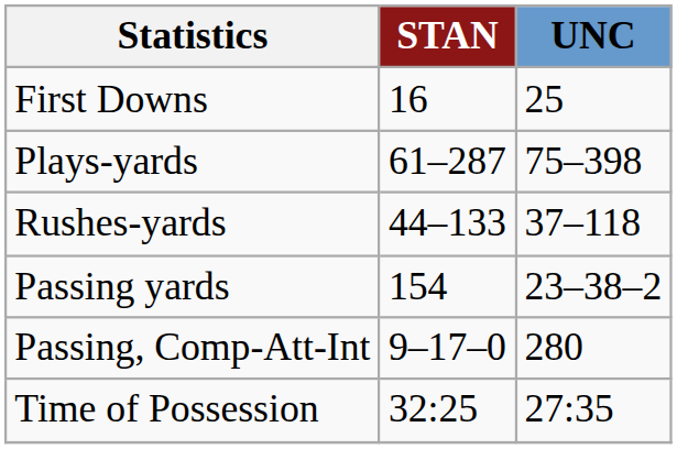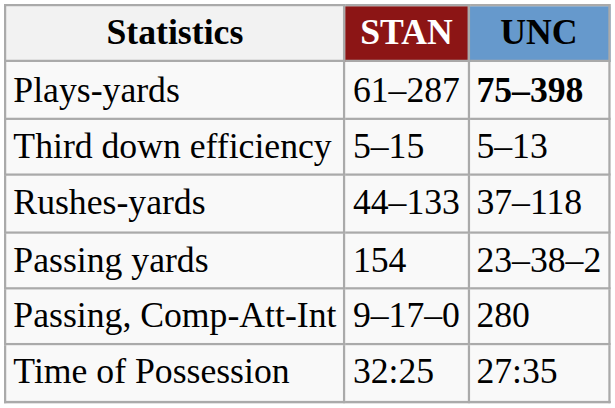 <table class="wikitable">
 <tr>
 <th>Statistics</th>
 <th style="background:#8c1515; color:#ffffff">STAN</th>
 <th style="background:#6699cc; color:#000000">UNC</th>
 </tr>
 <tr>
-<td>First Downs</td>
-<td>16</td>
-<td>25</td>
+<td>Plays-yards</td>
+<td>61–287</td>
+<td><strong>75–398</strong></td>
 </tr>
 <tr>
-<td>Plays-yards</td>
-<td>61–287</td>
-<td>75–398</td>
+<td>Third down efficiency</td>
+<td>5–15</td>
+<td>5–13</td>
 </tr>
 <tr>
 <td>Rushes-yards</td>
 <td>44–133</td>
 <td>37–118</td>
 </tr>
 <tr>
 <td>Passing yards</td>
 <td>154</td>
 <td>23–38–2</td>
 </tr>
 <tr>
 <td>Passing, Comp-Att-Int</td>
 <td>9–17–0</td>
 <td>280</td>
 </tr>
 <tr>
 <td>Time of Possession</td>
 <td>32:25</td>
 <td>27:35</td>
 </tr>
 <tr>
 </tr>
 </table>
